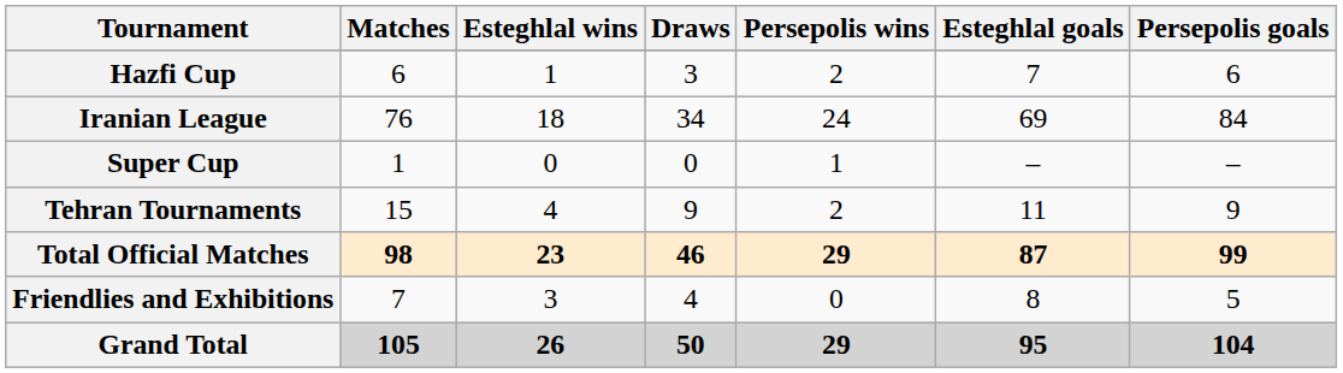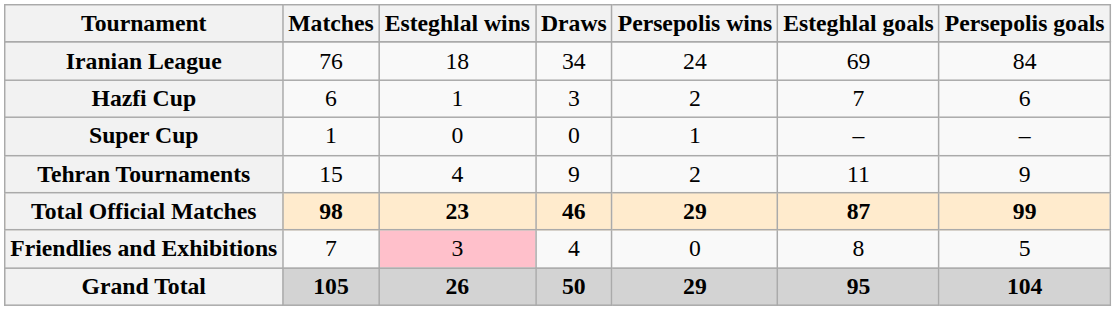 <table class="wikitable" style="text-align: center;">
 <tr>
 <th>Tournament</th>
 <th>Matches</th>
 <th>Esteghlal wins</th>
 <th>Draws</th>
 <th>Persepolis wins</th>
 <th>Esteghlal goals</th>
 <th>Persepolis goals</th>
 </tr>
 <tr>
 </tr>
 <tr>
+<th>Iranian League</th>
+<td>76</td>
+<td>18</td>
+<td>34</td>
+<td>24</td>
+<td>69</td>
+<td>84</td>
+</tr>
+<tr>
 <th>Hazfi Cup</th>
 <td>6</td>
 <td>1</td>
 <td>3</td>
 <td>2</td>
 <td>7</td>
 <td>6</td>
-</tr>
-<tr>
-<th>Iranian League</th>
-<td>76</td>
-<td>18</td>
-<td>34</td>
-<td>24</td>
-<td>69</td>
-<td>84</td>
 </tr>
 <tr>
 <th>Super Cup</th>
 <td>1</td>
 <td>0</td>
 <td>0</td>
 <td>1</td>
 <td>–</td>
 <td>–</td>
 </tr>
 <tr>
 <th>Tehran Tournaments</th>
 <td>15</td>
 <td>4</td>
 <td>9</td>
 <td>2</td>
 <td>11</td>
 <td>9</td>
 </tr>
 <tr style="background:blanchedalmond">
 <th>Total Official Matches</th>
 <td><strong>98</strong></td>
 <td><strong>23</strong></td>
 <td><strong>46</strong></td>
 <td><strong>29</strong></td>
 <td><strong>87</strong></td>
 <td><strong>99</strong></td>
 </tr>
 <tr>
 <th>Friendlies and Exhibitions</th>
 <td>7</td>
-<td>3</td>
+<td style="background: pink;">3</td>
 <td>4</td>
 <td>0</td>
 <td>8</td>
 <td>5</td>
 </tr>
 <tr style="background:lightgrey">
 <th>Grand Total</th>
 <td><strong>105</strong></td>
 <td><strong>26</strong></td>
 <td><strong>50</strong></td>
 <td><strong>29</strong></td>
 <td><strong>95</strong></td>
 <td><strong>104</strong></td>
 </tr>
 </table>
